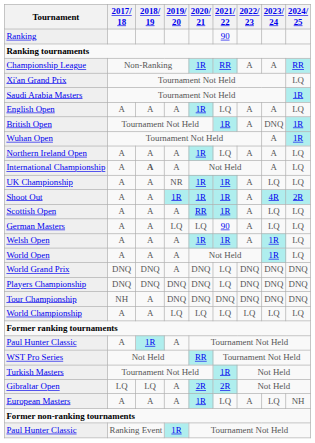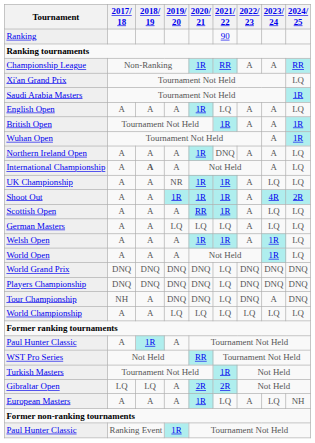 <table class="wikitable" style="font-size:85%;">
 <tr>
 <th>Tournament</th>
 <th><a href='#'>2017/<br>18</a></th>
 <th><a href='#'>2018/<br>19</a></th>
 <th><a href='#'>2019/<br>20</a></th>
 <th><a href='#'>2020/<br>21</a></th>
 <th><a href='#'>2021/<br>22</a></th>
 <th><a href='#'>2022/<br>23</a></th>
 <th><a href='#'>2023/<br>24</a></th>
 <th><a href='#'>2024/<br>25</a></th>
 </tr>
 <tr>
 <td style="background:#EFEFEF;"><a href='#'>Ranking</a></td>
 <td align="center"></td>
 <td align="center"></td>
 <td align="center"></td>
 <td align="center"></td>
 <td align="center"><a href='#'>90</a></td>
 <td align="center"></td>
 <td align="center"></td>
 <td align="center"></td>
 </tr>
 <tr>
 <td colspan="10"><strong>Ranking tournaments</strong></td>
 </tr>
 <tr>
 <td style="background:#EFEFEF;"><a href='#'>Championship League</a></td>
 <td align="center" colspan="3" style="color:#555555;">Non-Ranking</td>
 <td align="center" style="background:#afeeee;"><a href='#'>1R</a></td>
 <td align="center" style="background:#afeeee;"><a href='#'>RR</a></td>
 <td align="center" style="color:#555555;">A</td>
 <td align="center" style="color:#555555;">A</td>
 <td align="center" style="background:#afeeee;"><a href='#'>RR</a></td>
 </tr>
 <tr>
 <td style="background:#EFEFEF;"><a href='#'>Xi'an Grand Prix</a></td>
 <td align="center" colspan="7" style="color:#555555;">Tournament Not Held</td>
 <td align="center" style="color:#555555;">LQ</td>
 </tr>
 <tr>
 <td style="background:#EFEFEF;"><a href='#'>Saudi Arabia Masters</a></td>
 <td align="center" colspan="7" style="color:#555555;">Tournament Not Held</td>
 <td align="center" style="background:#afeeee;"><a href='#'>1R</a></td>
 </tr>
 <tr>
 <td style="background:#EFEFEF;"><a href='#'>English Open</a></td>
 <td align="center" style="color:#555555;">A</td>
 <td align="center" style="color:#555555;">A</td>
 <td align="center" style="color:#555555;">A</td>
 <td align="center" style="background:#afeeee;"><a href='#'>1R</a></td>
 <td align="center" style="color:#555555;">LQ</td>
 <td align="center" style="color:#555555;">A</td>
 <td align="center" style="color:#555555;">A</td>
 <td align="center" style="color:#555555;">LQ</td>
 </tr>
 <tr>
 <td style="background:#EFEFEF;"><a href='#'>British Open</a></td>
 <td align="center" colspan="4" style="color:#555555;">Tournament Not Held</td>
 <td align="center" style="background:#afeeee;"><a href='#'>1R</a></td>
 <td align="center" style="color:#555555;">A</td>
-<td align="center" style="color:#555555;">DNQ</td>
+<td align="center" style="color:#555555;">A</td>
 <td align="center" style="background:#afeeee;"><a href='#'>1R</a></td>
 </tr>
 <tr>
 <td style="background:#EFEFEF;"><a href='#'>Wuhan Open</a></td>
 <td align="center" colspan="6" style="color:#555555;">Tournament Not Held</td>
 <td align="center" style="color:#555555;">A</td>
 <td align="center" style="background:#afeeee;"><a href='#'>1R</a></td>
 </tr>
 <tr>
 <td style="background:#EFEFEF;"><a href='#'>Northern Ireland Open</a></td>
 <td align="center" style="color:#555555;">A</td>
 <td align="center" style="color:#555555;">A</td>
 <td align="center" style="color:#555555;">A</td>
 <td align="center" style="background:#afeeee;"><a href='#'>1R</a></td>
-<td align="center" style="color:#555555;">LQ</td>
+<td align="center" style="color:#555555;">DNQ</td>
 <td align="center" style="color:#555555;">A</td>
 <td align="center" style="color:#555555;">A</td>
 <td align="center" style="color:#555555;">LQ</td>
 </tr>
 <tr>
 <td style="background:#EFEFEF;"><a href='#'>International Championship</a></td>
 <td align="center" style="color:#555555;">A</td>
 <td align="center" style="color:#555555;"><strong>A</strong></td>
 <td align="center" style="color:#555555;">A</td>
 <td align="center" colspan="3" style="color:#555555;">Not Held</td>
 <td align="center" style="color:#555555;">A</td>
 <td align="center" style="color:#555555;">LQ</td>
 </tr>
 <tr>
 <td style="background:#EFEFEF;"><a href='#'>UK Championship</a></td>
 <td align="center" style="color:#555555;">A</td>
 <td align="center" style="color:#555555;">A</td>
 <td align="center" style="color:#555555;">NR</td>
 <td align="center" style="background:#afeeee;"><a href='#'>1R</a></td>
 <td align="center" style="background:#afeeee;"><a href='#'>1R</a></td>
 <td align="center" style="color:#555555;">A</td>
 <td align="center" style="color:#555555;">LQ</td>
 <td align="center" style="color:#555555;">LQ</td>
 </tr>
 <tr>
 <td style="background:#EFEFEF;"><a href='#'>Shoot Out</a></td>
 <td align="center" style="color:#555555;">A</td>
 <td align="center" style="color:#555555;">A</td>
 <td align="center" style="background:#afeeee;"><a href='#'>1R</a></td>
 <td align="center" style="background:#afeeee;"><a href='#'>1R</a></td>
 <td align="center" style="background:#afeeee;"><a href='#'>1R</a></td>
 <td align="center" style="color:#555555;">A</td>
 <td align="center" style="background:#afeeee;"><a href='#'>4R</a></td>
 <td align="center" style="background:#afeeee;"><a href='#'>2R</a></td>
 </tr>
 <tr>
 <td style="background:#EFEFEF;"><a href='#'>Scottish Open</a></td>
 <td align="center" style="color:#555555;">A</td>
 <td align="center" style="color:#555555;">A</td>
 <td align="center" style="color:#555555;">A</td>
 <td align="center" style="background:#afeeee;"><a href='#'>RR</a></td>
 <td align="center" style="background:#afeeee;"><a href='#'>1R</a></td>
 <td align="center" style="color:#555555;">A</td>
 <td align="center" style="color:#555555;">LQ</td>
 <td align="center" style="color:#555555;">LQ</td>
 </tr>
 <tr>
 <td style="background:#EFEFEF;"><a href='#'>German Masters</a></td>
 <td align="center" style="color:#555555;">A</td>
 <td align="center" style="color:#555555;">A</td>
 <td align="center" style="color:#555555;">LQ</td>
 <td align="center" style="color:#555555;">LQ</td>
-<td align="center"><a href='#'>90</a></td>
+<td align="center" style="color:#555555;">LQ</td>
 <td align="center" style="color:#555555;">A</td>
 <td align="center" style="color:#555555;">LQ</td>
 <td align="center" style="color:#555555;">LQ</td>
 </tr>
 <tr>
 <td style="background:#EFEFEF;"><a href='#'>Welsh Open</a></td>
 <td align="center" style="color:#555555;">A</td>
 <td align="center" style="color:#555555;">A</td>
 <td align="center" style="color:#555555;">A</td>
 <td align="center" style="background:#afeeee;"><a href='#'>1R</a></td>
 <td align="center" style="background:#afeeee;"><a href='#'>1R</a></td>
 <td align="center" style="color:#555555;">A</td>
 <td align="center" style="background:#afeeee;"><a href='#'>1R</a></td>
 <td align="center" style="color:#555555;">LQ</td>
 </tr>
 <tr>
 <td style="background:#EFEFEF;"><a href='#'>World Open</a></td>
 <td align="center" style="color:#555555;">A</td>
 <td align="center" style="color:#555555;">A</td>
 <td align="center" style="color:#555555;">A</td>
 <td align="center" colspan="3" style="color:#555555;">Not Held</td>
 <td align="center" style="background:#afeeee;"><a href='#'>1R</a></td>
 <td align="center" style="color:#555555;">LQ</td>
 </tr>
 <tr>
 <td style="background:#EFEFEF;"><a href='#'>World Grand Prix</a></td>
 <td align="center" style="color:#555555;">DNQ</td>
 <td align="center" style="color:#555555;">DNQ</td>
-<td align="center" style="color:#555555;">A</td>
+<td align="center" style="color:#555555;">DNQ</td>
 <td align="center" style="color:#555555;">DNQ</td>
 <td align="center" style="color:#555555;">LQ</td>
 <td align="center" style="color:#555555;">DNQ</td>
 <td align="center" style="color:#555555;">DNQ</td>
 <td align="center" style="color:#555555;">DNQ</td>
 </tr>
 <tr>
 <td style="background:#EFEFEF;"><a href='#'>Players Championship</a></td>
 <td align="center" style="color:#555555;">DNQ</td>
 <td align="center" style="color:#555555;">DNQ</td>
 <td align="center" style="color:#555555;">DNQ</td>
 <td align="center" style="color:#555555;">DNQ</td>
 <td align="center" style="color:#555555;">LQ</td>
 <td align="center" style="color:#555555;">DNQ</td>
 <td align="center" style="color:#555555;">DNQ</td>
 <td align="center" style="color:#555555;">DNQ</td>
 </tr>
 <tr>
 <td style="background:#EFEFEF;"><a href='#'>Tour Championship</a></td>
 <td align="center" style="color:#555555;">NH</td>
 <td align="center" style="color:#555555;">A</td>
 <td align="center" style="color:#555555;">DNQ</td>
 <td align="center" style="color:#555555;">DNQ</td>
+<td align="center" style="color:#555555;">LQ</td>
 <td align="center" style="color:#555555;">DNQ</td>
-<td align="center" style="color:#555555;">DNQ</td>
-<td align="center" style="color:#555555;">DNQ</td>
+<td align="center" style="color:#555555;">A</td>
 <td align="center" style="color:#555555;">DNQ</td>
 </tr>
 <tr>
 <td style="background:#EFEFEF;"><a href='#'>World Championship</a></td>
 <td align="center" style="color:#555555;">A</td>
 <td align="center" style="color:#555555;">A</td>
 <td align="center" style="color:#555555;">LQ</td>
 <td align="center" style="color:#555555;">LQ</td>
 <td align="center" style="color:#555555;">LQ</td>
 <td align="center" style="color:#555555;">LQ</td>
 <td align="center" style="color:#555555;">LQ</td>
 <td align="center" style="color:#555555;">LQ</td>
 </tr>
 <tr>
 <td colspan="10"><strong>Former ranking tournaments</strong></td>
 </tr>
 <tr>
 <td style="background:#EFEFEF;"><a href='#'>Paul Hunter Classic</a></td>
 <td align="center" style="color:#555555;">A</td>
 <td align="center" style="background:#afeeee;"><a href='#'>1R</a></td>
 <td align="center" style="color:#555555;">A</td>
 <td align="center" colspan="10" style="color:#555555;">Tournament Not Held</td>
 </tr>
 <tr>
 <td style="background:#EFEFEF;"><a href='#'>WST Pro Series</a></td>
 <td align="center" colspan="3" style="color:#555555;">Not Held</td>
 <td align="center" style="background:#afeeee;"><a href='#'>RR</a></td>
 <td align="center" colspan="10" style="color:#555555;">Tournament Not Held</td>
 </tr>
 <tr>
 <td style="background:#EFEFEF;"><a href='#'>Turkish Masters</a></td>
 <td align="center" colspan="4" style="color:#555555;">Tournament Not Held</td>
 <td align="center" style="background:#afeeee;"><a href='#'>1R</a></td>
 <td align="center" colspan="10" style="color:#555555;">Not Held</td>
 </tr>
 <tr>
 <td style="background:#EFEFEF;"><a href='#'>Gibraltar Open</a></td>
 <td align="center" style="color:#555555;">LQ</td>
 <td align="center" style="color:#555555;">LQ</td>
 <td align="center" style="color:#555555;">A</td>
 <td align="center" style="background:#afeeee;"><a href='#'>2R</a></td>
 <td align="center" style="background:#afeeee;"><a href='#'>2R</a></td>
 <td align="center" colspan="10" style="color:#555555;">Not Held</td>
 </tr>
 <tr>
 <td style="background:#EFEFEF;"><a href='#'>European Masters</a></td>
 <td align="center" style="color:#555555;">A</td>
 <td align="center" style="color:#555555;">A</td>
 <td align="center" style="color:#555555;">A</td>
 <td align="center" style="background:#afeeee;"><a href='#'>1R</a></td>
 <td align="center" style="color:#555555;">LQ</td>
 <td align="center" style="color:#555555;">A</td>
 <td align="center" style="color:#555555;">LQ</td>
 <td align="center" style="color:#555555;">NH</td>
 </tr>
 <tr>
 <td colspan="10"><strong>Former non-ranking tournaments</strong></td>
 </tr>
 <tr>
 <td style="background:#EFEFEF;"><a href='#'>Paul Hunter Classic</a></td>
 <td align="center" colspan="2" style="color:#555555;">Ranking Event</td>
 <td align="center" style="background:#afeeee;"><a href='#'>1R</a></td>
 <td align="center" colspan="10" style="color:#555555;">Tournament Not Held</td>
 </tr>
 </table>
